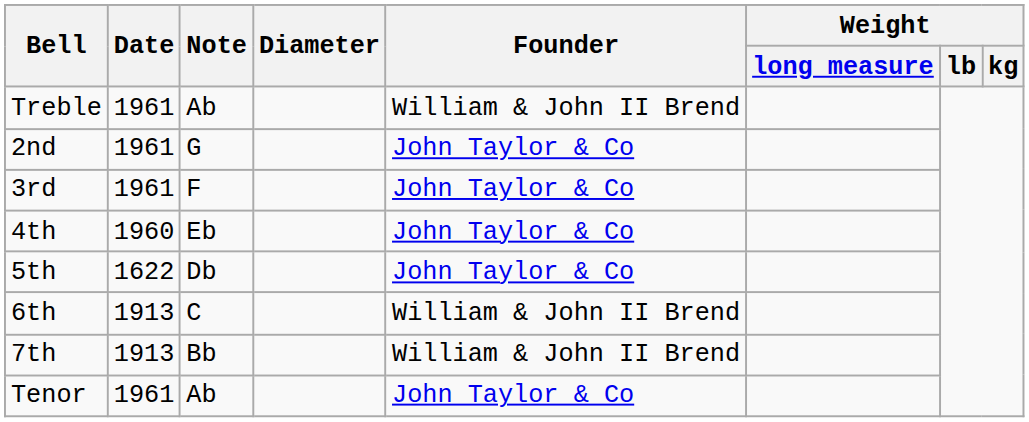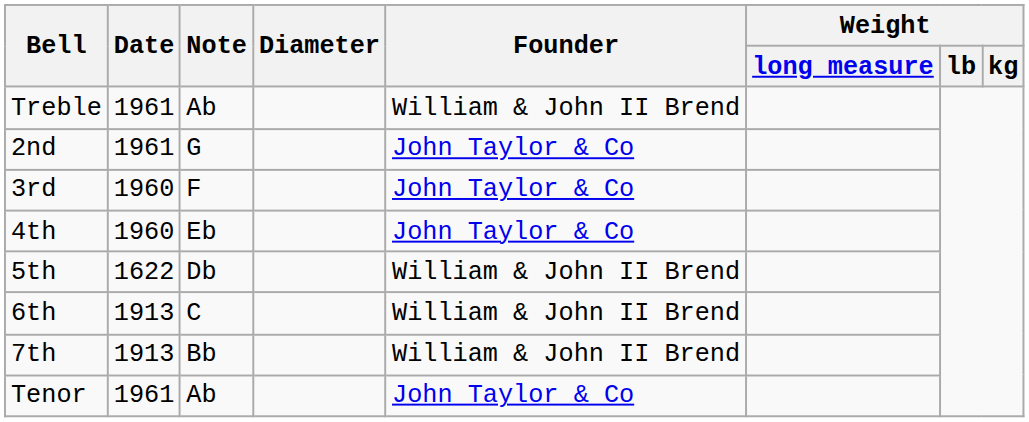 <table class="wikitable sortable">
 <tr>
 <th rowspan=2>Bell</th>
 <th rowspan=2>Date</th>
 <th rowspan=2>Note</th>
 <th rowspan=2>Diameter</th>
 <th rowspan=2>Founder</th>
 <th colspan=3>Weight</th>
 </tr>
 <tr>
 <th><a href='#'>long measure</a></th>
 <th>lb</th>
 <th>kg</th>
 </tr>
 <tr>
 <td>Treble</td>
 <td>1961</td>
 <td>Ab</td>
 <td></td>
 <td>William & John II Brend</td>
 <td></td>
 </tr>
 <tr>
 <td>2nd</td>
 <td>1961</td>
 <td>G</td>
 <td></td>
 <td><a href='#'>John Taylor & Co</a></td>
 <td></td>
 </tr>
 <tr>
 <td>3rd</td>
-<td>1961</td>
+<td>1960</td>
 <td>F</td>
 <td></td>
 <td><a href='#'>John Taylor & Co</a></td>
 <td></td>
 </tr>
 <tr>
 <td>4th</td>
 <td>1960</td>
 <td>Eb</td>
 <td></td>
 <td><a href='#'>John Taylor & Co</a></td>
 <td></td>
 </tr>
 <tr>
 <td>5th</td>
 <td>1622</td>
 <td>Db</td>
 <td></td>
-<td><a href='#'>John Taylor & Co</a></td>
+<td>William & John II Brend</td>
 <td></td>
 </tr>
 <tr>
 <td>6th</td>
 <td>1913</td>
 <td>C</td>
 <td></td>
 <td>William & John II Brend</td>
 <td></td>
 </tr>
 <tr>
 <td>7th</td>
 <td>1913</td>
 <td>Bb</td>
 <td></td>
 <td>William & John II Brend</td>
 <td></td>
 </tr>
 <tr>
 <td>Tenor</td>
 <td>1961</td>
 <td>Ab</td>
 <td></td>
 <td><a href='#'>John Taylor & Co</a></td>
 <td></td>
 </tr>
 </table>
